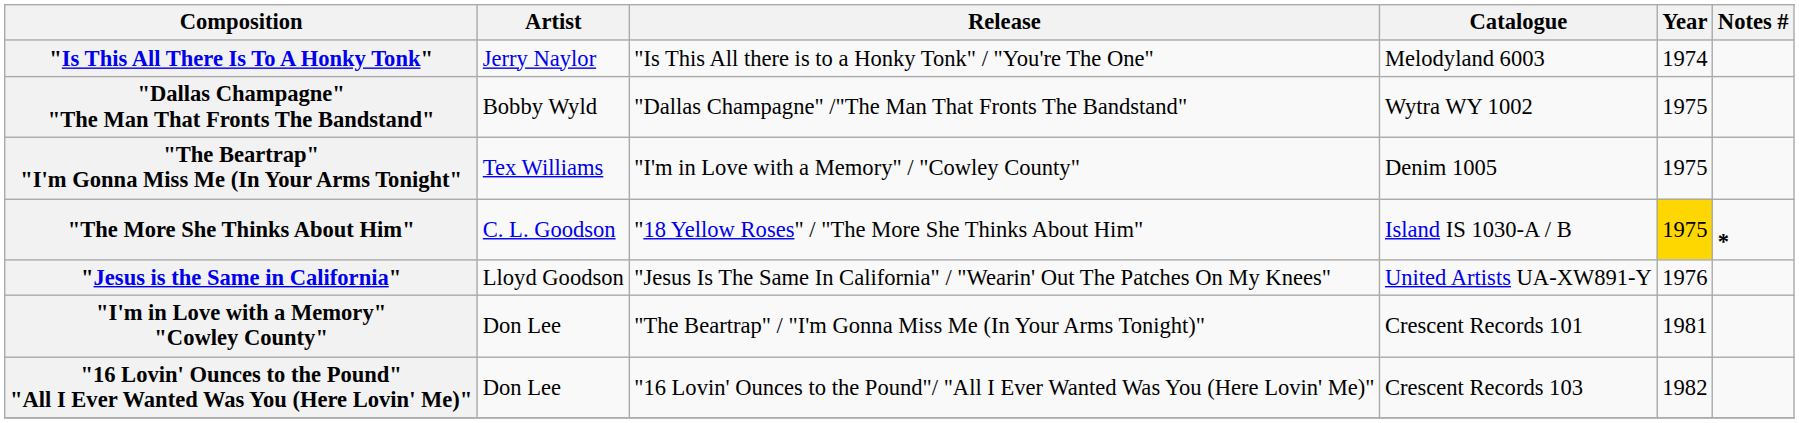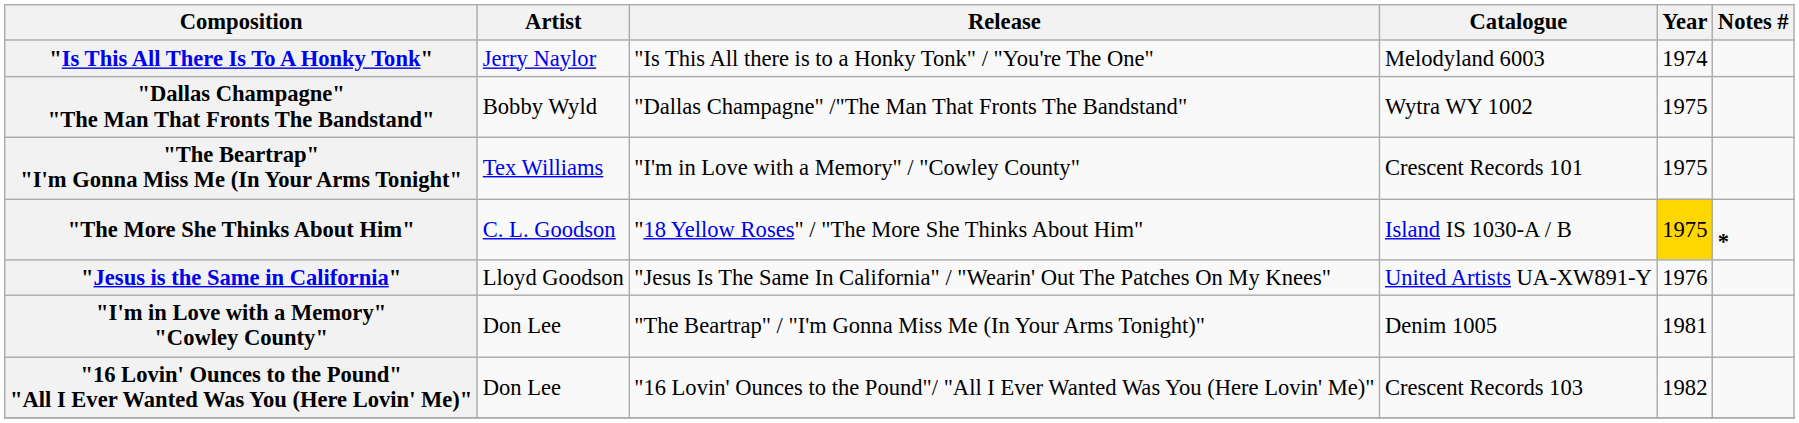 <table class="wikitable plainrowheaders sortable">
 <tr>
 <th scope="col" class="unsortable">Composition</th>
 <th scope="col">Artist</th>
 <th scope="col">Release</th>
 <th scope="col">Catalogue</th>
 <th scope="col">Year</th>
 <th scope="col" class="unsortable">Notes #</th>
 </tr>
 <tr>
 <th scope="row">"<a href='#'>Is This All There Is To A Honky Tonk</a>"</th>
 <td><a href='#'>Jerry Naylor</a></td>
 <td>"Is This All there is to a Honky Tonk" / "You're The One"</td>
 <td>Melodyland 6003</td>
 <td>1974</td>
 <td></td>
 </tr>
 <tr>
 <th scope="row">"Dallas Champagne"<br>"The Man That Fronts The Bandstand"</th>
 <td>Bobby Wyld</td>
 <td>"Dallas Champagne" /"The Man That Fronts The Bandstand"</td>
 <td>Wytra  WY 1002</td>
 <td>1975</td>
 <td></td>
 </tr>
 <tr>
 <th scope="row">"The Beartrap"<br>"I'm Gonna Miss Me (In Your Arms Tonight"</th>
 <td><a href='#'>Tex Williams</a></td>
 <td>"I'm in Love with a Memory" / "Cowley County"</td>
-<td>Denim 1005</td>
+<td>Crescent Records 101</td>
 <td>1975</td>
 <td></td>
 </tr>
 <tr>
 <th scope="row">"The More She Thinks About Him"</th>
 <td><a href='#'>C. L. Goodson</a></td>
 <td>"<a href='#'>18 Yellow Roses</a>" / "The More She Thinks About Him"</td>
 <td><a href='#'>Island</a> IS 1030-A / B</td>
 <td style="background: gold;">1975</td>
 <td><br> <strong>*</strong> </td>
 </tr>
 <tr>
 <th scope="row">"<a href='#'>Jesus is the Same in California</a>"</th>
 <td>Lloyd Goodson</td>
 <td>"Jesus Is The Same In California" / "Wearin' Out The Patches On My Knees"</td>
 <td><a href='#'>United Artists</a> UA-XW891-Y</td>
 <td>1976</td>
 <td></td>
 </tr>
 <tr>
 <th scope="row">"I'm in Love with a Memory" <br>"Cowley County"</th>
 <td>Don Lee</td>
 <td>"The Beartrap" / "I'm Gonna Miss Me (In Your Arms Tonight)"</td>
-<td>Crescent Records 101</td>
+<td>Denim 1005</td>
 <td>1981</td>
 <td></td>
 </tr>
 <tr>
 <th scope="row">"16 Lovin' Ounces to the Pound"<br> "All I Ever Wanted Was You (Here Lovin' Me)"</th>
 <td>Don Lee</td>
 <td>"16 Lovin' Ounces to the Pound"/ "All I Ever Wanted Was You (Here Lovin' Me)"</td>
 <td>Crescent Records 103</td>
 <td>1982</td>
 <td></td>
 </tr>
 <tr>
 </tr>
 </table>
